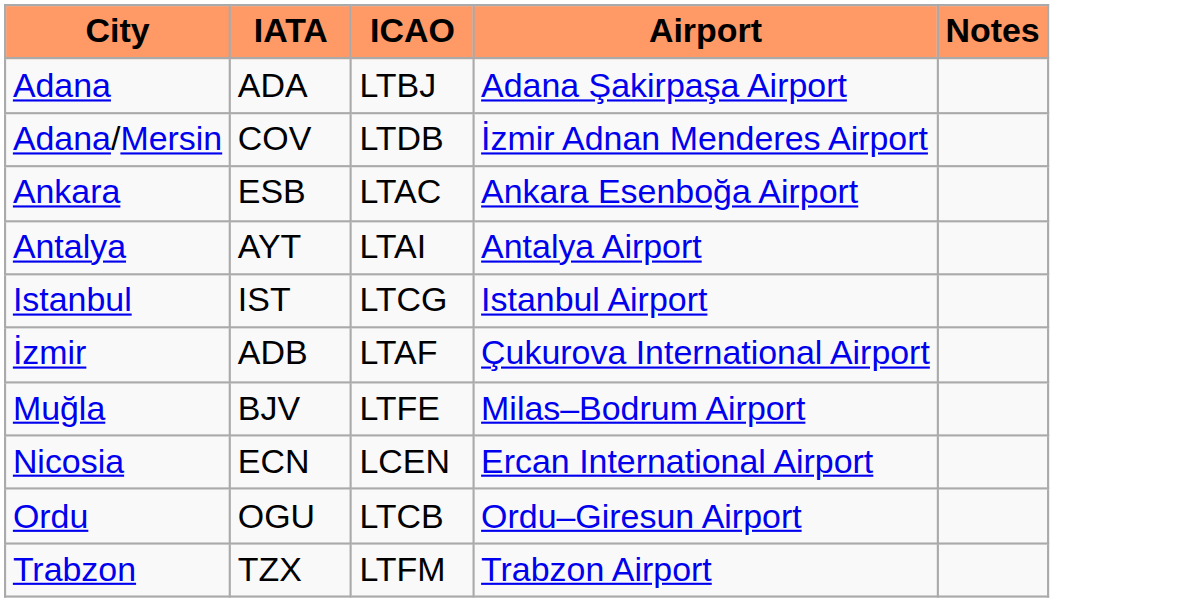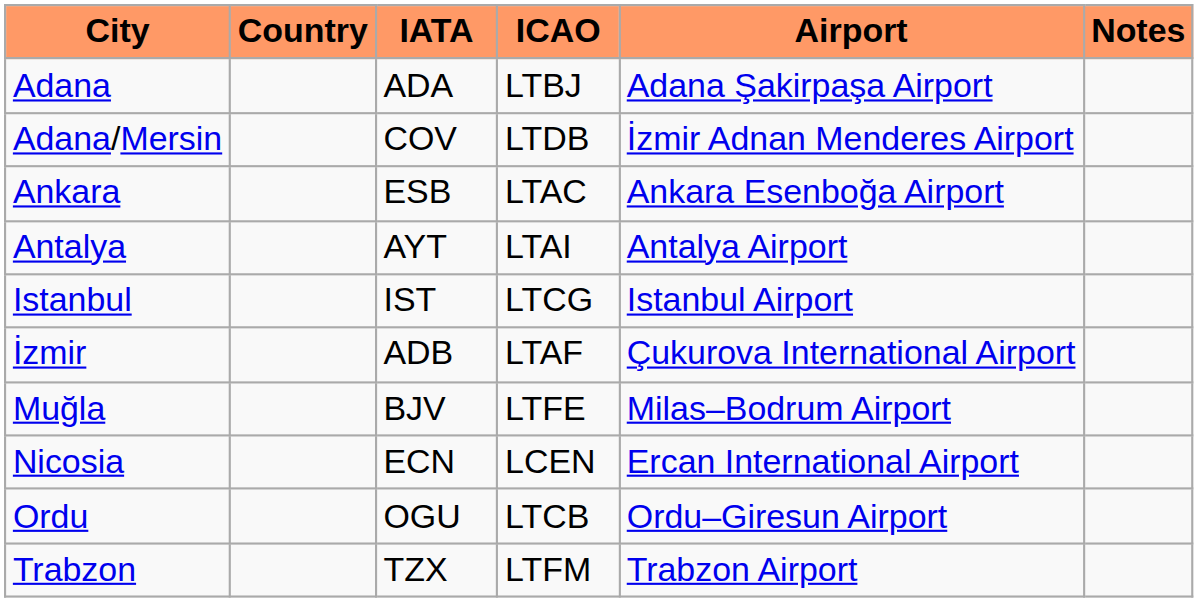 <table class="sortable wikitable toccolours">
 <tr>
 <th style="background:#FF9966;color: black">City</th>
+<th style="background:#FF9966;color: black">Country</th>
 <th style="background:#FF9966; color:black; width:50px;">IATA</th>
 <th style="background:#FF9966; color:black; width:50px;">ICAO</th>
 <th style="background:#FF9966;color: black">Airport</th>
 <th style="background:#FF9966;color: black">Notes</th>
 </tr>
 <tr>
 <td><a href='#'>Adana</a></td>
+<td></td>
 <td>ADA</td>
 <td>LTBJ</td>
 <td><a href='#'>Adana Şakirpaşa Airport</a></td>
 <td></td>
 </tr>
 <tr>
 <td><a href='#'>Adana</a>/<a href='#'>Mersin</a></td>
+<td></td>
 <td>COV</td>
 <td>LTDB</td>
 <td><a href='#'>İzmir Adnan Menderes Airport</a></td>
 <td></td>
 </tr>
 <tr>
 <td><a href='#'>Ankara</a></td>
+<td></td>
 <td>ESB</td>
 <td>LTAC</td>
 <td><a href='#'>Ankara Esenboğa Airport</a></td>
 <td></td>
 </tr>
 <tr>
 <td><a href='#'>Antalya</a></td>
+<td></td>
 <td>AYT</td>
 <td>LTAI</td>
 <td><a href='#'>Antalya Airport</a></td>
 <td></td>
 </tr>
 <tr>
 <td><a href='#'>Istanbul</a></td>
+<td></td>
 <td>IST</td>
 <td>LTCG</td>
 <td><a href='#'>Istanbul Airport</a></td>
 <td></td>
 </tr>
 <tr>
 <td><a href='#'>İzmir</a></td>
+<td></td>
 <td>ADB</td>
 <td>LTAF</td>
 <td><a href='#'>Çukurova International Airport</a></td>
 <td></td>
 </tr>
 <tr>
 <td><a href='#'>Muğla</a></td>
+<td></td>
 <td>BJV</td>
 <td>LTFE</td>
 <td><a href='#'>Milas–Bodrum Airport</a></td>
 <td></td>
 </tr>
 <tr>
 <td><a href='#'>Nicosia</a></td>
+<td></td>
 <td>ECN</td>
 <td>LCEN</td>
 <td><a href='#'>Ercan International Airport</a></td>
 <td></td>
 </tr>
 <tr>
 <td><a href='#'>Ordu</a></td>
+<td></td>
 <td>OGU</td>
 <td>LTCB</td>
 <td><a href='#'>Ordu–Giresun Airport</a></td>
 <td></td>
 </tr>
 <tr>
 <td><a href='#'>Trabzon</a></td>
+<td></td>
 <td>TZX</td>
 <td>LTFM</td>
 <td><a href='#'>Trabzon Airport</a></td>
 <td></td>
 </tr>
 </table>
